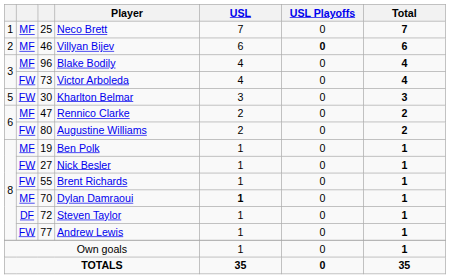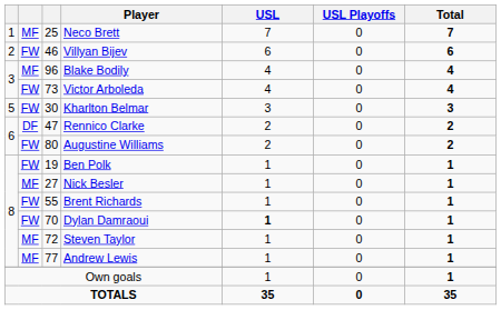 <table class="wikitable sortable" style="font-size: 95%; text-align: center;">
 <tr>
 <th width=10></th>
 <th width=10></th>
 <th width=10></th>
 <th width=200>Player</th>
 <th width=110><a href='#'>USL</a></th>
 <th width=110><a href='#'>USL Playoffs</a></th>
 <th width=110>Total</th>
 </tr>
 <tr>
 <td>1</td>
 <td><a href='#'>MF</a></td>
 <td>25</td>
 <td align="left"> <a href='#'>Neco Brett</a></td>
 <td>7</td>
 <td>0</td>
 <td><strong>7</strong></td>
 </tr>
 <tr>
 <td>2</td>
-<td><a href='#'>MF</a></td>
+<td><a href='#'>FW</a></td>
 <td>46</td>
 <td align="left"> <a href='#'>Villyan Bijev</a></td>
 <td>6</td>
-<td><strong>0</strong></td>
+<td>0</td>
 <td><strong>6</strong></td>
 </tr>
 <tr>
 <td rowspan="2">3</td>
 <td><a href='#'>MF</a></td>
 <td>96</td>
 <td align="left"> <a href='#'>Blake Bodily</a></td>
 <td>4</td>
 <td>0</td>
 <td><strong>4</strong></td>
 </tr>
 <tr>
 <td><a href='#'>FW</a></td>
 <td>73</td>
 <td align="left"> <a href='#'>Victor Arboleda</a></td>
 <td>4</td>
 <td>0</td>
 <td><strong>4</strong></td>
 </tr>
 <tr>
 <td>5</td>
 <td><a href='#'>FW</a></td>
 <td>30</td>
 <td align="left"> <a href='#'>Kharlton Belmar</a></td>
 <td>3</td>
 <td>0</td>
 <td><strong>3</strong></td>
 </tr>
 <tr>
 <td rowspan="2">6</td>
-<td><a href='#'>MF</a></td>
+<td><a href='#'>DF</a></td>
 <td>47</td>
 <td align="left"> <a href='#'>Rennico Clarke</a></td>
 <td>2</td>
 <td>0</td>
 <td><strong>2</strong></td>
 </tr>
 <tr>
 <td><a href='#'>FW</a></td>
 <td>80</td>
 <td align="left"> <a href='#'>Augustine Williams</a></td>
 <td>2</td>
 <td>0</td>
 <td><strong>2</strong></td>
 </tr>
 <tr>
 <td rowspan="6">8</td>
-<td><a href='#'>MF</a></td>
+<td><a href='#'>FW</a></td>
 <td>19</td>
 <td align="left"> <a href='#'>Ben Polk</a></td>
 <td>1</td>
 <td>0</td>
 <td><strong>1</strong></td>
 </tr>
 <tr>
-<td><a href='#'>FW</a></td>
+<td><a href='#'>MF</a></td>
 <td>27</td>
 <td align="left"> <a href='#'>Nick Besler</a></td>
 <td>1</td>
 <td>0</td>
 <td><strong>1</strong></td>
 </tr>
 <tr>
 <td><a href='#'>FW</a></td>
 <td>55</td>
 <td align="left"> <a href='#'>Brent Richards</a></td>
 <td>1</td>
 <td>0</td>
 <td><strong>1</strong></td>
 </tr>
 <tr>
-<td><a href='#'>MF</a></td>
+<td><a href='#'>FW</a></td>
 <td>70</td>
 <td align="left"> <a href='#'>Dylan Damraoui</a></td>
 <td><strong>1</strong></td>
 <td>0</td>
 <td><strong>1</strong></td>
 </tr>
 <tr>
-<td><a href='#'>DF</a></td>
+<td><a href='#'>MF</a></td>
 <td>72</td>
 <td align="left"> <a href='#'>Steven Taylor</a></td>
 <td>1</td>
 <td>0</td>
 <td><strong>1</strong></td>
 </tr>
 <tr>
-<td><a href='#'>FW</a></td>
+<td><a href='#'>MF</a></td>
 <td>77</td>
 <td align="left"> <a href='#'>Andrew Lewis</a></td>
 <td>1</td>
 <td>0</td>
 <td><strong>1</strong></td>
 </tr>
 <tr>
 </tr>
 <tr class="sortbottom">
 <td colspan="4">Own goals</td>
 <td>1</td>
 <td>0</td>
 <td><strong>1</strong></td>
 </tr>
 <tr>
 <td colspan="4"><strong>TOTALS</strong></td>
 <td><strong>35</strong></td>
 <td><strong>0</strong></td>
 <td><strong>35</strong></td>
 </tr>
 </table>
